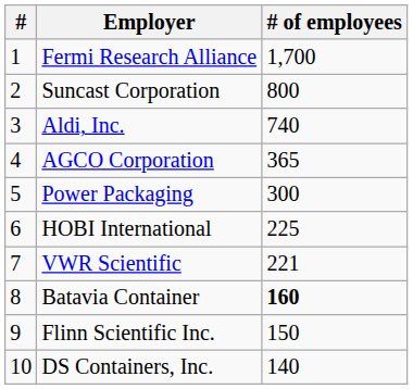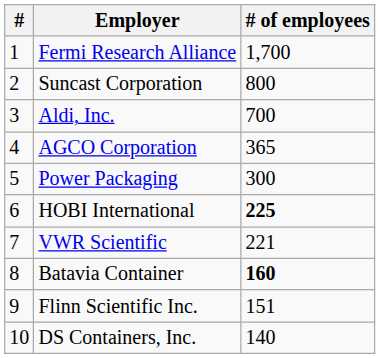 <table class="wikitable sortable" border="1">
 <tr>
 <th>#</th>
 <th>Employer</th>
 <th># of employees</th>
 </tr>
 <tr>
 <td>1</td>
 <td><a href='#'>Fermi Research Alliance</a></td>
 <td>1,700</td>
 </tr>
 <tr>
 <td>2</td>
 <td>Suncast Corporation</td>
 <td>800</td>
 </tr>
 <tr>
 <td>3</td>
 <td><a href='#'>Aldi, Inc.</a></td>
-<td>740</td>
+<td>700</td>
 </tr>
 <tr>
 <td>4</td>
 <td><a href='#'>AGCO Corporation</a></td>
 <td>365</td>
 </tr>
 <tr>
 <td>5</td>
 <td><a href='#'>Power Packaging</a></td>
 <td>300</td>
 </tr>
 <tr>
 <td>6</td>
 <td>HOBI International</td>
-<td>225</td>
+<td><strong>225</strong></td>
 </tr>
 <tr>
 <td>7</td>
 <td><a href='#'>VWR Scientific</a></td>
 <td>221</td>
 </tr>
 <tr>
 <td>8</td>
 <td>Batavia Container</td>
 <td><strong>160</strong></td>
 </tr>
 <tr>
 <td>9</td>
 <td>Flinn Scientific Inc.</td>
-<td>150</td>
+<td>151</td>
 </tr>
 <tr>
 <td>10</td>
 <td>DS Containers, Inc.</td>
 <td>140</td>
 </tr>
 </table>
